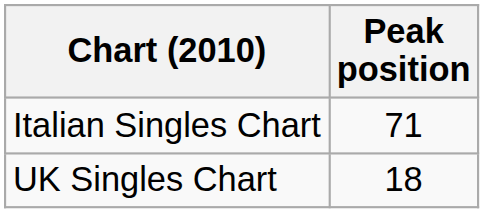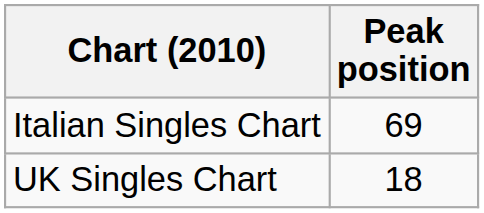 <table class="wikitable sortable">
 <tr>
 <th>Chart (2010)</th>
 <th>Peak <br>position</th>
 </tr>
 <tr>
 <td>Italian Singles Chart</td>
-<td align="center">71</td>
+<td align="center">69</td>
 </tr>
 <tr>
 <td>UK Singles Chart</td>
 <td align="center">18</td>
 </tr>
 </table>
